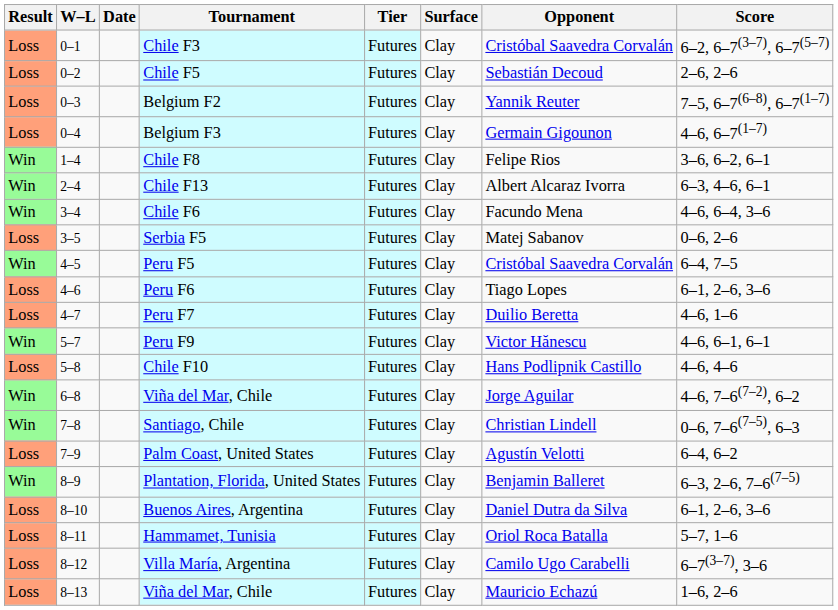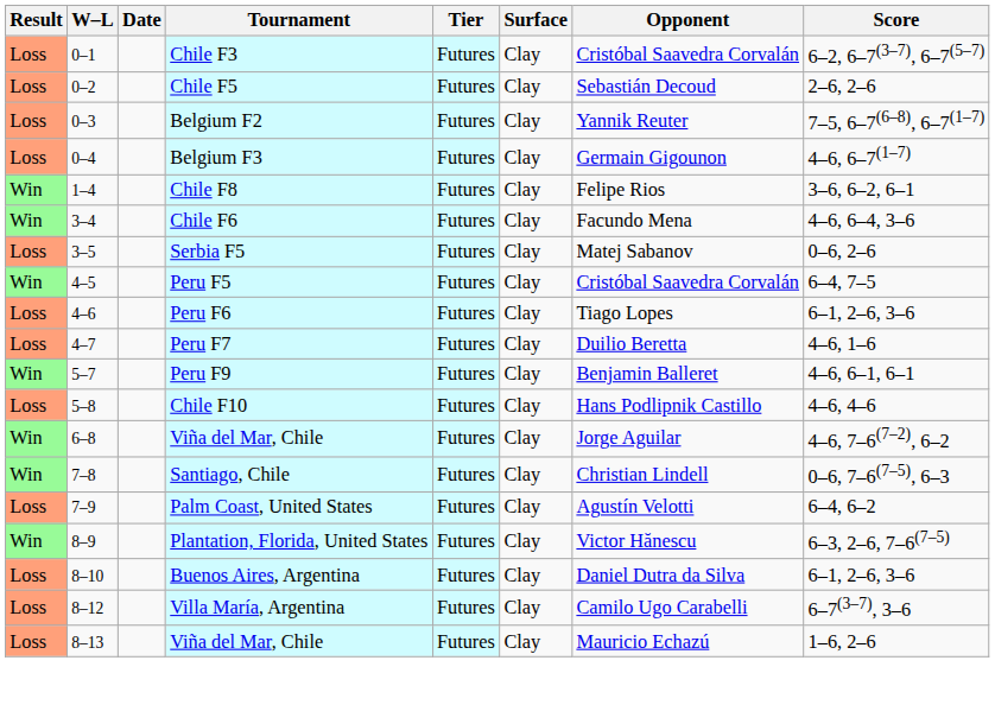 <table class="sortable wikitable">
 <tr>
 <th>Result</th>
 <th class="unsortable">W–L</th>
 <th>Date</th>
 <th>Tournament</th>
 <th>Tier</th>
 <th>Surface</th>
 <th>Opponent</th>
 <th class="unsortable">Score</th>
 </tr>
 <tr>
 <td bgcolor=#FFA07A>Loss</td>
 <td><small>0–1</small></td>
 <td></td>
 <td bgcolor=#cffcff><a href='#'>Chile</a> F3</td>
 <td bgcolor=#cffcff>Futures</td>
 <td>Clay</td>
 <td> <a href='#'>Cristóbal Saavedra Corvalán</a></td>
 <td>6–2, 6–7<sup>(3–7)</sup>, 6–7<sup>(5–7)</sup></td>
 </tr>
 <tr>
 <td bgcolor=#FFA07A>Loss</td>
 <td><small>0–2</small></td>
 <td></td>
 <td bgcolor=#cffcff><a href='#'>Chile</a> F5</td>
 <td bgcolor=#cffcff>Futures</td>
 <td>Clay</td>
 <td> <a href='#'>Sebastián Decoud</a></td>
 <td>2–6, 2–6</td>
 </tr>
 <tr>
 <td bgcolor=#FFA07A>Loss</td>
 <td><small>0–3</small></td>
 <td></td>
 <td bgcolor=#cffcff>Belgium F2</td>
 <td bgcolor=#cffcff>Futures</td>
 <td>Clay</td>
 <td> <a href='#'>Yannik Reuter</a></td>
 <td>7–5, 6–7<sup>(6–8)</sup>, 6–7<sup>(1–7)</sup></td>
 </tr>
 <tr>
 <td bgcolor=#FFA07A>Loss</td>
 <td><small>0–4</small></td>
 <td></td>
 <td bgcolor=#cffcff>Belgium F3</td>
 <td bgcolor=#cffcff>Futures</td>
 <td>Clay</td>
 <td> <a href='#'>Germain Gigounon</a></td>
 <td>4–6, 6–7<sup>(1–7)</sup></td>
 </tr>
 <tr>
 <td bgcolor=98FB98>Win</td>
 <td><small>1–4</small></td>
 <td></td>
 <td bgcolor=#cffcff><a href='#'>Chile</a> F8</td>
 <td bgcolor=#cffcff>Futures</td>
 <td>Clay</td>
 <td> Felipe Rios</td>
 <td>3–6, 6–2, 6–1</td>
 </tr>
 <tr>
 <td bgcolor=98FB98>Win</td>
-<td><small>2–4</small></td>
-<td></td>
-<td bgcolor=#cffcff><a href='#'>Chile</a> F13</td>
-<td bgcolor=#cffcff>Futures</td>
-<td>Clay</td>
-<td> Albert Alcaraz Ivorra</td>
-<td>6–3, 4–6, 6–1</td>
-</tr>
-<tr>
-<td bgcolor=98FB98>Win</td>
 <td><small>3–4</small></td>
 <td></td>
 <td bgcolor=#cffcff><a href='#'>Chile</a> F6</td>
 <td bgcolor=#cffcff>Futures</td>
 <td>Clay</td>
 <td> Facundo Mena</td>
 <td>4–6, 6–4, 3–6</td>
 </tr>
 <tr>
 <td bgcolor=#FFA07A>Loss</td>
 <td><small>3–5</small></td>
 <td></td>
 <td bgcolor=#cffcff><a href='#'>Serbia</a> F5</td>
 <td bgcolor=#cffcff>Futures</td>
 <td>Clay</td>
 <td> Matej Sabanov</td>
 <td>0–6, 2–6</td>
 </tr>
 <tr>
 <td bgcolor=98FB98>Win</td>
 <td><small>4–5</small></td>
 <td></td>
 <td bgcolor=#cffcff><a href='#'>Peru</a> F5</td>
 <td bgcolor=#cffcff>Futures</td>
 <td>Clay</td>
 <td> <a href='#'>Cristóbal Saavedra Corvalán</a></td>
 <td>6–4, 7–5</td>
 </tr>
 <tr>
 <td bgcolor=#FFA07A>Loss</td>
 <td><small>4–6</small></td>
 <td></td>
 <td bgcolor=#cffcff><a href='#'>Peru</a> F6</td>
 <td bgcolor=#cffcff>Futures</td>
 <td>Clay</td>
 <td> Tiago Lopes</td>
 <td>6–1, 2–6, 3–6</td>
 </tr>
 <tr>
 <td bgcolor=#FFA07A>Loss</td>
 <td><small>4–7</small></td>
 <td></td>
 <td bgcolor=#cffcff><a href='#'>Peru</a> F7</td>
 <td bgcolor=#cffcff>Futures</td>
 <td>Clay</td>
 <td> <a href='#'>Duilio Beretta</a></td>
 <td>4–6, 1–6</td>
 </tr>
 <tr>
 <td bgcolor=98FB98>Win</td>
 <td><small>5–7</small></td>
 <td></td>
 <td bgcolor=#cffcff><a href='#'>Peru</a> F9</td>
 <td bgcolor=#cffcff>Futures</td>
 <td>Clay</td>
-<td> <a href='#'>Victor Hănescu</a></td>
+<td> <a href='#'>Benjamin Balleret</a></td>
 <td>4–6, 6–1, 6–1</td>
 </tr>
 <tr>
 <td bgcolor=#FFA07A>Loss</td>
 <td><small>5–8</small></td>
 <td></td>
 <td bgcolor=#cffcff><a href='#'>Chile</a> F10</td>
 <td bgcolor=#cffcff>Futures</td>
 <td>Clay</td>
 <td> <a href='#'>Hans Podlipnik Castillo</a></td>
 <td>4–6, 4–6</td>
 </tr>
 <tr>
 <td bgcolor=98FB98>Win</td>
 <td><small>6–8</small></td>
 <td></td>
 <td bgcolor=#cffcff><a href='#'>Viña del Mar</a>, Chile</td>
 <td bgcolor=#cffcff>Futures</td>
 <td>Clay</td>
 <td> <a href='#'>Jorge Aguilar</a></td>
 <td>4–6, 7–6<sup>(7–2)</sup>, 6–2</td>
 </tr>
 <tr>
 <td bgcolor=98FB98>Win</td>
 <td><small>7–8</small></td>
 <td></td>
 <td bgcolor=#cffcff><a href='#'>Santiago</a>, Chile</td>
 <td bgcolor=#cffcff>Futures</td>
 <td>Clay</td>
 <td> <a href='#'>Christian Lindell</a></td>
 <td>0–6, 7–6<sup>(7–5)</sup>, 6–3</td>
 </tr>
 <tr>
 <td bgcolor=#FFA07A>Loss</td>
 <td><small>7–9</small></td>
 <td></td>
 <td bgcolor=#cffcff><a href='#'>Palm Coast</a>, United States</td>
 <td bgcolor=#cffcff>Futures</td>
 <td>Clay</td>
 <td> <a href='#'>Agustín Velotti</a></td>
 <td>6–4, 6–2</td>
 </tr>
 <tr>
 <td bgcolor=98FB98>Win</td>
 <td><small>8–9</small></td>
 <td></td>
 <td bgcolor=#cffcff><a href='#'>Plantation, Florida</a>, United States</td>
 <td bgcolor=#cffcff>Futures</td>
 <td>Clay</td>
-<td> <a href='#'>Benjamin Balleret</a></td>
+<td> <a href='#'>Victor Hănescu</a></td>
 <td>6–3, 2–6, 7–6<sup>(7–5)</sup></td>
 </tr>
 <tr>
 <td bgcolor=#FFA07A>Loss</td>
 <td><small>8–10</small></td>
 <td></td>
 <td bgcolor=#cffcff><a href='#'>Buenos Aires</a>, Argentina</td>
 <td bgcolor=#cffcff>Futures</td>
 <td>Clay</td>
 <td> <a href='#'>Daniel Dutra da Silva</a></td>
 <td>6–1, 2–6, 3–6</td>
-</tr>
-<tr>
-<td bgcolor=#FFA07A>Loss</td>
-<td><small>8–11</small></td>
-<td></td>
-<td bgcolor=#cffcff><a href='#'>Hammamet, Tunisia</a></td>
-<td bgcolor=#cffcff>Futures</td>
-<td>Clay</td>
-<td> <a href='#'>Oriol Roca Batalla</a></td>
-<td>5–7, 1–6</td>
 </tr>
 <tr>
 <td bgcolor=#FFA07A>Loss</td>
 <td><small>8–12</small></td>
 <td></td>
 <td bgcolor=#cffcff><a href='#'>Villa María</a>, Argentina</td>
 <td bgcolor=#cffcff>Futures</td>
 <td>Clay</td>
 <td> <a href='#'>Camilo Ugo Carabelli</a></td>
 <td>6–7<sup>(3–7)</sup>, 3–6</td>
 </tr>
 <tr>
 <td bgcolor=#FFA07A>Loss</td>
 <td><small>8–13</small></td>
 <td></td>
 <td bgcolor=#cffcff><a href='#'>Viña del Mar</a>, Chile</td>
 <td bgcolor=#cffcff>Futures</td>
 <td>Clay</td>
 <td> <a href='#'>Mauricio Echazú</a></td>
 <td>1–6, 2–6</td>
 </tr>
 </table>
